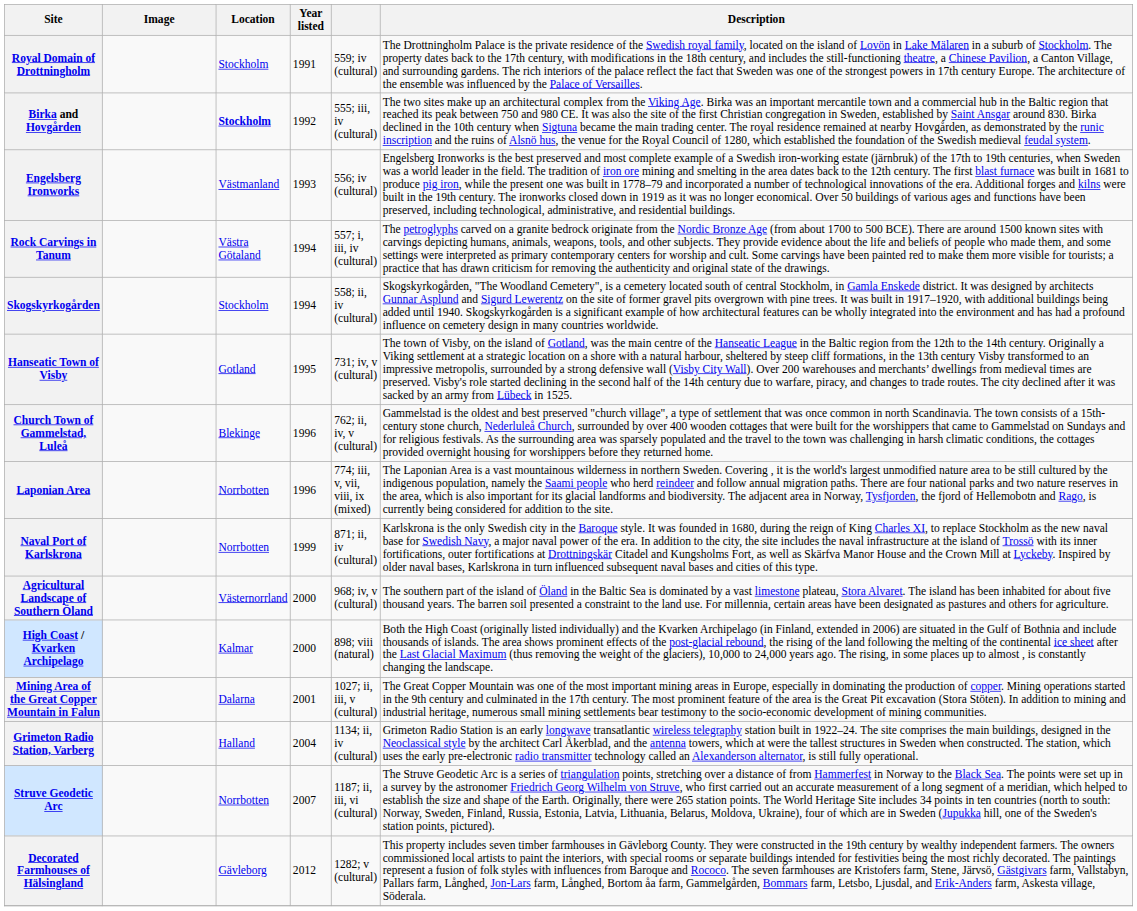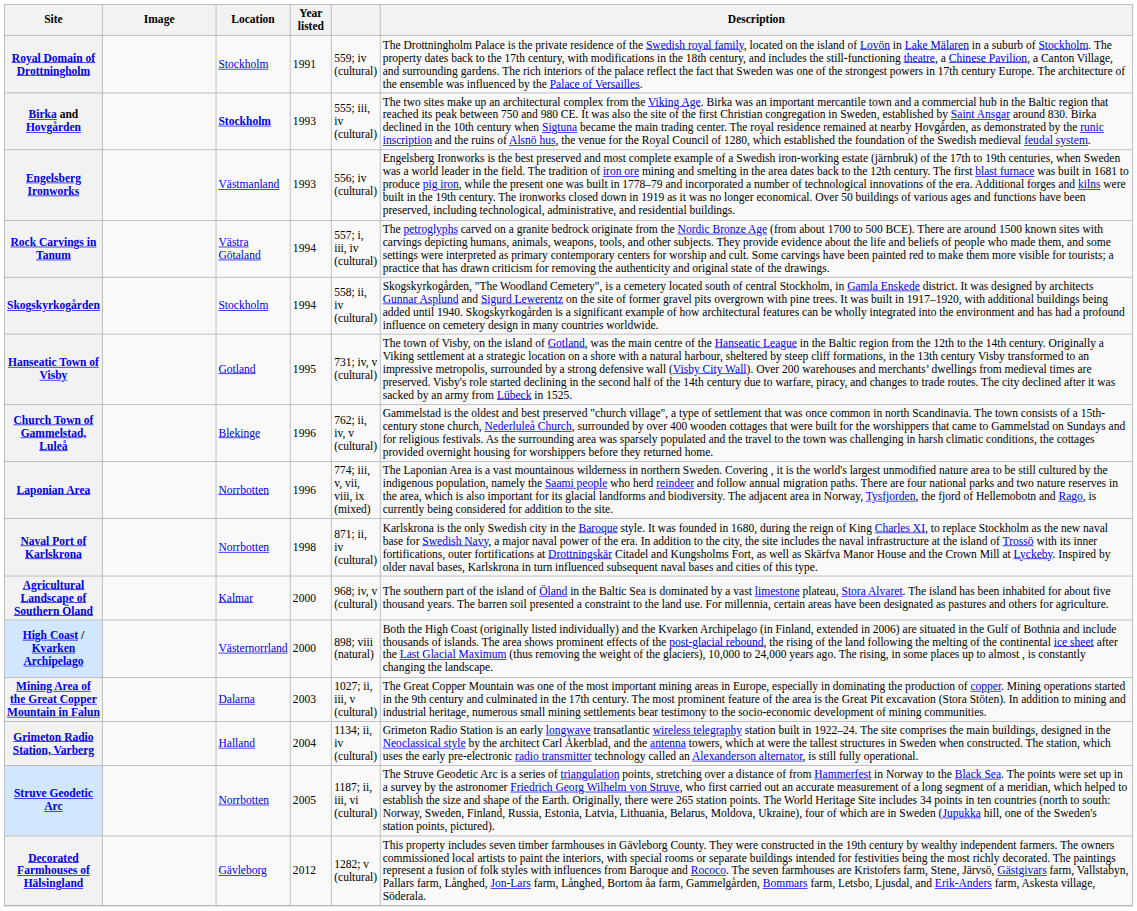 <table class="wikitable sortable plainrowheaders">
 <tr>
 <th style="width:100px;" scope="col">Site</th>
 <th class="unsortable"  style="width:150px;" scope="col">Image</th>
 <th style="width:80px;" scope="col">Location</th>
 <th style="width:50px;" scope="col">Year listed</th>
 <th style="width:60px;" scope="col" data-sort-type="number"></th>
 <th scope="col" class="unsortable">Description</th>
 </tr>
 <tr>
 <th scope="row"><a href='#'>Royal Domain of Drottningholm</a></th>
 <td></td>
 <td><a href='#'>Stockholm</a></td>
 <td>1991</td>
 <td>559; iv (cultural)</td>
 <td>The Drottningholm Palace is the private residence of the <a href='#'>Swedish royal family</a>, located on the island of <a href='#'>Lovön</a> in <a href='#'>Lake Mälaren</a> in a suburb of <a href='#'>Stockholm</a>. The property dates back to the 17th century, with modifications in the 18th century, and includes the still-functioning <a href='#'>theatre</a>, a <a href='#'>Chinese Pavilion</a>, a Canton Village, and surrounding gardens. The rich interiors of the palace reflect the fact that Sweden was one of the strongest powers in 17th century Europe. The architecture of the ensemble was influenced by the <a href='#'>Palace of Versailles</a>.</td>
 </tr>
 <tr>
 <th scope="row"><a href='#'>Birka</a> and <a href='#'>Hovgården</a></th>
 <td></td>
 <td><strong><a href='#'>Stockholm</a></strong></td>
-<td>1992</td>
+<td>1993</td>
 <td>555; iii, iv (cultural)</td>
 <td>The two sites make up an architectural complex from the <a href='#'>Viking Age</a>. Birka was an important mercantile town and a commercial hub in the Baltic region that reached its peak between 750 and 980 CE. It was also the site of the first Christian congregation in Sweden, established by <a href='#'>Saint Ansgar</a> around 830. Birka declined in the 10th century when <a href='#'>Sigtuna</a> became the main trading center. The royal residence remained at nearby Hovgården, as demonstrated by the <a href='#'>runic inscription</a> and the ruins of <a href='#'>Alsnö hus</a>, the venue for the Royal Council of 1280, which established the foundation of the Swedish medieval <a href='#'>feudal system</a>.</td>
 </tr>
 <tr>
 <th scope="row"><a href='#'>Engelsberg Ironworks</a></th>
 <td></td>
 <td><a href='#'>Västmanland</a></td>
 <td>1993</td>
 <td>556; iv (cultural)</td>
 <td>Engelsberg Ironworks is the best preserved and most complete example of a Swedish iron-working estate (järnbruk) of the 17th to 19th centuries, when Sweden was a world leader in the field. The tradition of <a href='#'>iron ore</a> mining and smelting in the area dates back to the 12th century. The first <a href='#'>blast furnace</a> was built in 1681 to produce <a href='#'>pig iron</a>, while the present one was built in 1778–79 and incorporated a number of technological innovations of the era. Additional forges and <a href='#'>kilns</a> were built in the 19th century. The ironworks closed down in 1919 as it was no longer economical. Over 50 buildings of various ages and functions have been preserved, including technological, administrative, and residential buildings.</td>
 </tr>
 <tr>
 <th scope="row"><a href='#'>Rock Carvings in Tanum</a></th>
 <td></td>
 <td><a href='#'>Västra Götaland</a></td>
 <td>1994</td>
 <td>557; i, iii, iv (cultural)</td>
 <td>The <a href='#'>petroglyphs</a> carved on a granite bedrock originate from the <a href='#'>Nordic Bronze Age</a> (from about 1700 to 500 BCE). There are around 1500 known sites with carvings depicting humans, animals, weapons, tools, and other subjects. They provide evidence about the life and beliefs of people who made them, and some settings were interpreted as primary contemporary centers for worship and cult. Some carvings have been painted red to make them more visible for tourists; a practice that has drawn criticism for removing the authenticity and original state of the drawings.</td>
 </tr>
 <tr>
 <th scope="row"><a href='#'>Skogskyrkogården</a></th>
 <td></td>
 <td><a href='#'>Stockholm</a></td>
 <td>1994</td>
 <td>558; ii, iv (cultural)</td>
 <td>Skogskyrkogården, "The Woodland Cemetery", is a cemetery located south of central Stockholm, in <a href='#'>Gamla Enskede</a> district. It was designed by architects <a href='#'>Gunnar Asplund</a> and <a href='#'>Sigurd Lewerentz</a> on the site of former gravel pits overgrown with pine trees. It was built in 1917–1920, with additional buildings being added until 1940. Skogskyrkogården is a significant example of how architectural features can be wholly integrated into the environment and has had a profound influence on cemetery design in many countries worldwide.</td>
 </tr>
 <tr>
 <th scope="row"><a href='#'>Hanseatic Town of Visby</a></th>
 <td></td>
 <td><a href='#'>Gotland</a></td>
 <td>1995</td>
 <td>731; iv, v (cultural)</td>
 <td>The town of Visby, on the island of <a href='#'>Gotland</a>, was the main centre of the <a href='#'>Hanseatic League</a> in the Baltic region from the 12th to the 14th century. Originally a Viking settlement at a strategic location on a shore with a natural harbour, sheltered by steep cliff formations, in the 13th century Visby transformed to an impressive metropolis, surrounded by a strong defensive wall (<a href='#'>Visby City Wall</a>). Over 200 warehouses and merchants’ dwellings from medieval times are preserved. Visby's role started declining in the second half of the 14th century due to warfare, piracy, and changes to trade routes. The city declined after it was sacked by an army from <a href='#'>Lübeck</a> in 1525.</td>
 </tr>
 <tr>
 <th scope="row"><a href='#'>Church Town of Gammelstad, Luleå</a></th>
 <td></td>
 <td><a href='#'>Blekinge</a></td>
 <td>1996</td>
 <td>762; ii, iv, v (cultural)</td>
 <td>Gammelstad is the oldest and best preserved "church village", a type of settlement that was once common in north Scandinavia. The town consists of a 15th-century stone church, <a href='#'>Nederluleå Church</a>, surrounded by over 400 wooden cottages that were built for the worshippers that came to Gammelstad on Sundays and for religious festivals. As the surrounding area was sparsely populated and the travel to the town was challenging in harsh climatic conditions, the cottages provided   overnight housing for worshippers before they returned home.</td>
 </tr>
 <tr>
 <th scope="row"><a href='#'>Laponian Area</a></th>
 <td></td>
 <td><a href='#'>Norrbotten</a></td>
 <td>1996</td>
 <td>774; iii, v, vii, viii, ix (mixed)</td>
 <td>The Laponian Area is a vast mountainous wilderness in northern Sweden. Covering , it is the world's largest unmodified nature area to be still cultured by the indigenous population, namely the <a href='#'>Saami people</a> who herd <a href='#'>reindeer</a> and follow annual migration paths. There are four national parks and two nature reserves in the area, which is also important for its glacial landforms and biodiversity. The adjacent area in Norway, <a href='#'>Tysfjorden</a>, the fjord of Hellemobotn and <a href='#'>Rago</a>, is currently being considered for addition to the site.</td>
 </tr>
 <tr>
 <th scope="row"><a href='#'>Naval Port of Karlskrona</a></th>
 <td></td>
 <td><a href='#'>Norrbotten</a></td>
-<td>1999</td>
+<td>1998</td>
 <td>871; ii, iv (cultural)</td>
 <td>Karlskrona is the only Swedish city in the <a href='#'>Baroque</a> style. It was founded in 1680, during the reign of King <a href='#'>Charles XI</a>, to replace Stockholm as the new naval base for <a href='#'>Swedish Navy</a>, a major naval power of the era. In addition to the city, the site includes the naval infrastructure at the island of <a href='#'>Trossö</a> with its inner fortifications, outer fortifications at <a href='#'>Drottningskär</a> Citadel and Kungsholms Fort, as well as Skärfva Manor House and the Crown Mill at <a href='#'>Lyckeby</a>. Inspired by older naval bases, Karlskrona in turn influenced subsequent naval bases and cities of this type.</td>
 </tr>
 <tr>
 <th scope="row"><a href='#'>Agricultural Landscape of Southern Öland</a></th>
 <td></td>
-<td><a href='#'>Västernorrland</a></td>
+<td><a href='#'>Kalmar</a></td>
 <td>2000</td>
 <td>968; iv, v (cultural)</td>
 <td>The southern part of the island of <a href='#'>Öland</a> in the Baltic Sea is dominated by a vast <a href='#'>limestone</a> plateau, <a href='#'>Stora Alvaret</a>. The island has been inhabited for about five thousand years. The barren soil presented a constraint to the land use. For millennia, certain areas have been designated as pastures and others for agriculture.</td>
 </tr>
 <tr>
 <th scope="row" style="background:#D0E7FF;"><a href='#'>High Coast</a> / <a href='#'>Kvarken Archipelago</a></th>
 <td></td>
-<td><a href='#'>Kalmar</a></td>
+<td><a href='#'>Västernorrland</a></td>
 <td>2000</td>
 <td>898; viii (natural)</td>
 <td>Both the High Coast (originally listed individually) and the Kvarken Archipelago (in Finland, extended in 2006) are situated in the Gulf of Bothnia and include thousands of islands. The area shows prominent effects of the <a href='#'>post-glacial rebound</a>, the rising of the land following the melting of the continental <a href='#'>ice sheet</a> after the <a href='#'>Last Glacial Maximum</a> (thus removing the weight of the glaciers), 10,000 to 24,000 years ago. The rising, in some places up to almost , is constantly changing the landscape.</td>
 </tr>
 <tr>
 <th scope="row"><a href='#'>Mining Area of the Great Copper Mountain in Falun</a></th>
 <td></td>
 <td><a href='#'>Dalarna</a></td>
-<td>2001</td>
+<td>2003</td>
 <td>1027; ii, iii, v (cultural)</td>
 <td>The Great Copper Mountain was one of the most important mining areas in Europe, especially in dominating the production of <a href='#'>copper</a>. Mining operations started in the 9th century and culminated in the 17th century. The most prominent feature of the area is the Great Pit excavation (Stora Stöten). In addition to mining and industrial heritage, numerous small mining settlements bear testimony to the socio-economic development of mining communities.</td>
 </tr>
 <tr>
 <th scope="row"><a href='#'>Grimeton Radio Station, Varberg</a></th>
 <td></td>
 <td><a href='#'>Halland</a></td>
 <td>2004</td>
 <td>1134; ii, iv (cultural)</td>
 <td>Grimeton Radio Station is an early <a href='#'>longwave</a> transatlantic <a href='#'>wireless telegraphy</a> station built in 1922–24. The site comprises the main buildings, designed in the <a href='#'>Neoclassical style</a> by the architect Carl Åkerblad, and the <a href='#'>antenna</a> towers, which at  were the tallest structures in Sweden when constructed. The station, which uses the early pre-electronic <a href='#'>radio transmitter</a> technology called an <a href='#'>Alexanderson alternator</a>, is still fully operational.</td>
 </tr>
 <tr>
 <th scope="row" style="background:#D0E7FF;"><a href='#'>Struve Geodetic Arc</a></th>
 <td></td>
 <td><a href='#'>Norrbotten</a></td>
-<td>2007</td>
+<td>2005</td>
 <td>1187; ii, iii, vi (cultural)</td>
 <td>The Struve Geodetic Arc is a series of <a href='#'>triangulation</a> points, stretching over a distance of  from <a href='#'>Hammerfest</a> in Norway to the <a href='#'>Black Sea</a>. The points were set up in a survey by the astronomer <a href='#'>Friedrich Georg Wilhelm von Struve</a>, who first carried out an accurate measurement of a long segment of a meridian, which helped to establish the size and shape of the Earth. Originally, there were 265 station points. The World Heritage Site includes 34 points in ten countries (north to south: Norway, Sweden, Finland, Russia, Estonia, Latvia, Lithuania, Belarus, Moldova, Ukraine), four  of which are in Sweden (<a href='#'>Jupukka</a> hill, one of the Sweden's station points, pictured).</td>
 </tr>
 <tr>
 <th scope="row"><a href='#'>Decorated Farmhouses of Hälsingland</a></th>
 <td></td>
 <td><a href='#'>Gävleborg</a></td>
 <td>2012</td>
 <td>1282; v (cultural)</td>
 <td>This property includes seven timber farmhouses in Gävleborg County. They were constructed in the 19th century by wealthy independent farmers. The owners commissioned local artists to paint the interiors, with special rooms or separate buildings intended for festivities being the most richly decorated. The paintings represent a fusion of folk styles with influences from Baroque and <a href='#'>Rococo</a>. The seven farmhouses are Kristofers farm, Stene, Järvsö, <a href='#'>Gästgivars</a> farm, Vallstabyn, Pallars farm, Långhed, <a href='#'>Jon-Lars</a> farm, Långhed, Bortom åa farm, Gammelgården, <a href='#'>Bommars</a> farm, Letsbo, Ljusdal, and <a href='#'>Erik-Anders</a> farm, Askesta village, Söderala.</td>
 </tr>
 <tr>
 </tr>
 </table>
